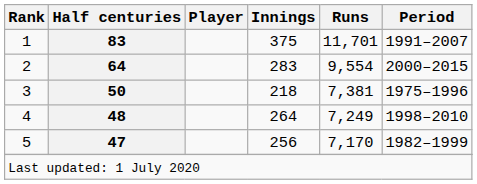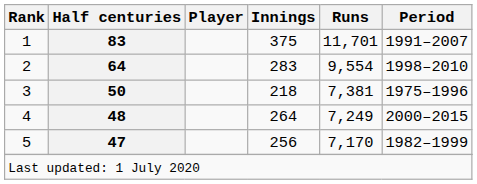 <table class="wikitable plainrowheaders sortable">
 <tr>
 <th scope=col>Rank</th>
 <th scope=col>Half centuries</th>
 <th scope=col>Player</th>
 <th scope=col>Innings</th>
 <th scope=col>Runs</th>
 <th scope=col>Period</th>
 </tr>
 <tr>
 <td align=center>1</td>
 <th scope=row style="text-align:center;">83</th>
 <td></td>
 <td align=center>375</td>
 <td align=center>11,701</td>
 <td>1991–2007</td>
 </tr>
 <tr>
 <td align=center>2</td>
 <th scope=row style="text-align:center;">64</th>
 <td></td>
 <td align=center>283</td>
 <td align=center>9,554</td>
-<td>2000–2015</td>
+<td>1998–2010</td>
 </tr>
 <tr>
 <td align=center>3</td>
 <th scope=row style=text-align:center;>50</th>
 <td></td>
 <td align=center>218</td>
 <td align=center>7,381</td>
 <td>1975–1996</td>
 </tr>
 <tr>
 <td align=center>4</td>
 <th scope=row style=text-align:center;>48</th>
 <td></td>
 <td align=center>264</td>
 <td align=center>7,249</td>
-<td>1998–2010</td>
+<td>2000–2015</td>
 </tr>
 <tr>
 <td align=center>5</td>
 <th scope=row style=text-align:center;>47</th>
 <td></td>
 <td align=center>256</td>
 <td align=center>7,170</td>
 <td>1982–1999</td>
 </tr>
 <tr>
 </tr>
 <tr class=sortbottom>
 <td colspan=6><small>Last updated: 1 July 2020</small></td>
 </tr>
 </table>
